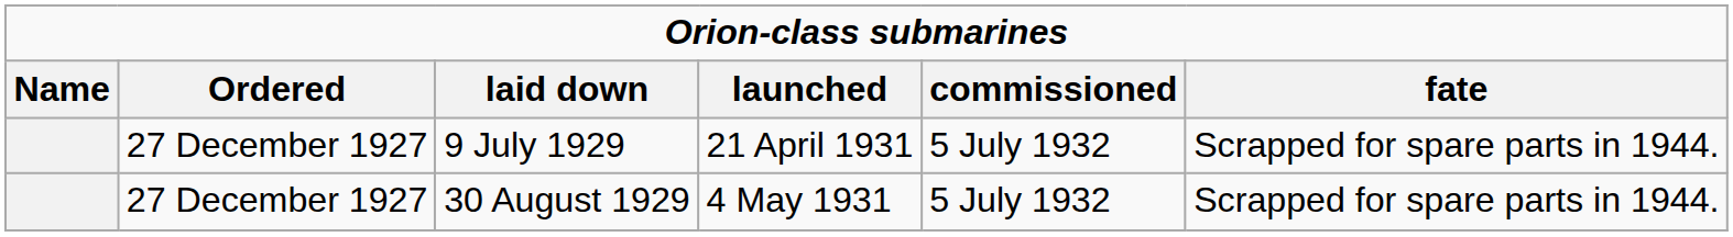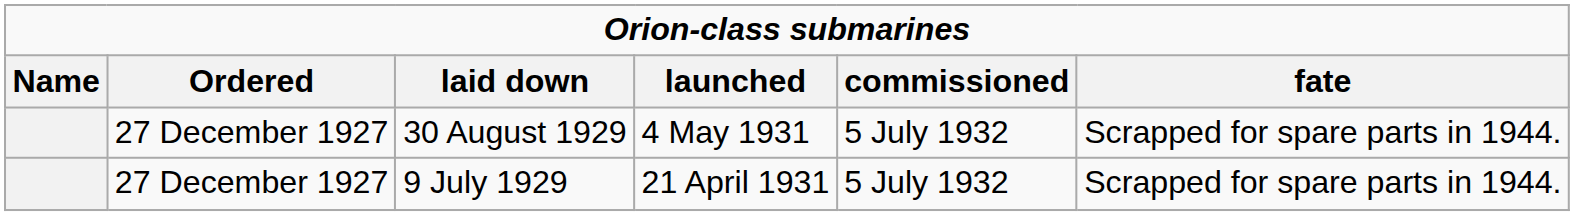 <table class="wikitable">
 <tr>
 <td colspan=6 align=center><strong><em>Orion<em>-class submarines<strong></td>
 </tr>
 <tr>
 <th scope="col">Name</th>
 <th scope="col">Ordered</th>
 <th scope="col">laid down</th>
 <th scope="col">launched</th>
 <th scope="col">commissioned</th>
 <th scope="col">fate</th>
 </tr>
 <tr>
 <th scope="row"></th>
 <td>27 December 1927</td>
-<td>9 July 1929</td>
-<td>21 April 1931</td>
+<td>30 August 1929</td>
+<td>4 May 1931</td>
 <td>5 July 1932</td>
 <td>Scrapped for spare parts in 1944.</td>
 </tr>
 <tr>
 <th scope="row"></th>
 <td>27 December 1927</td>
-<td>30 August 1929</td>
-<td>4 May 1931</td>
+<td>9 July 1929</td>
+<td>21 April 1931</td>
 <td>5 July 1932</td>
 <td>Scrapped for spare parts in 1944.</td>
 </tr>
 </table>
